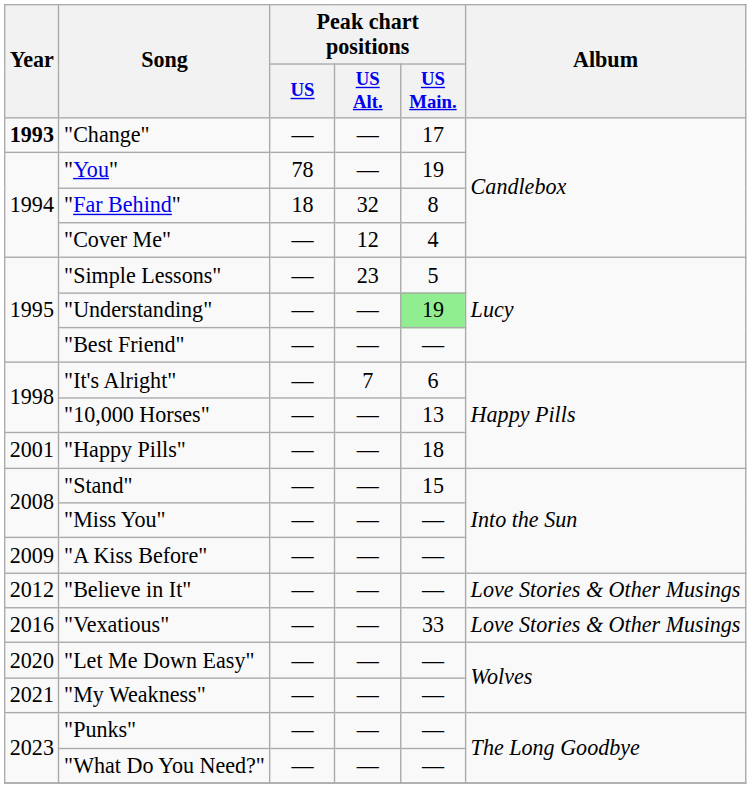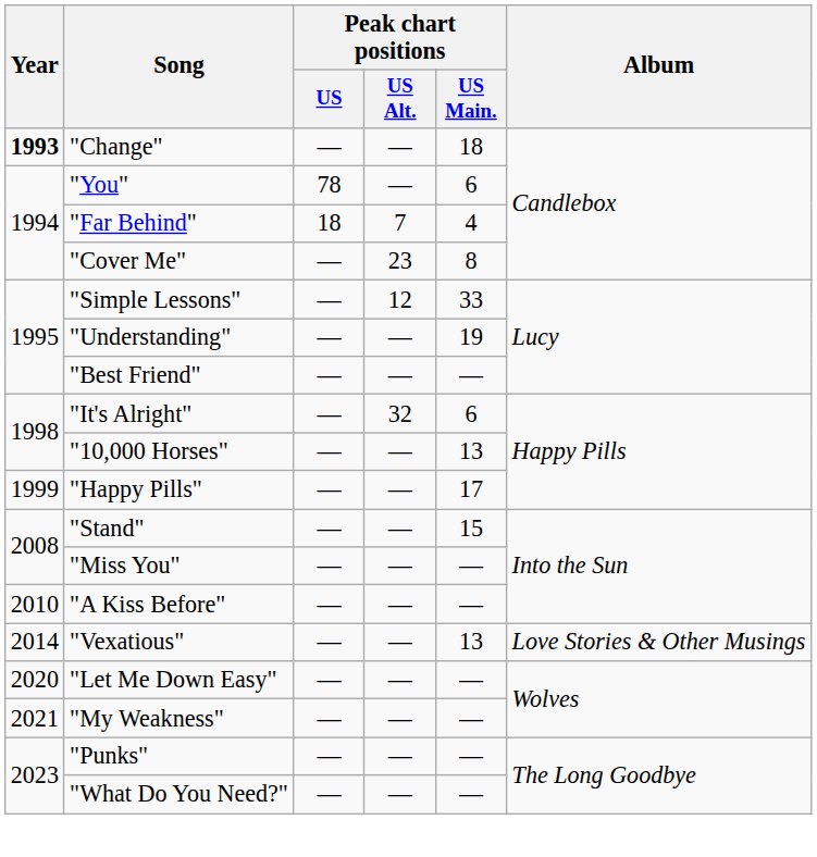 <table class="wikitable">
 <tr>
 <th rowspan="2">Year</th>
 <th rowspan="2">Song</th>
 <th colspan="3">Peak chart positions</th>
 <th rowspan="2">Album</th>
 </tr>
 <tr>
 <th style="width:3em;font-size:85%"><a href='#'>US</a><br></th>
 <th style="width:3em;font-size:85%"><a href='#'>US<br>Alt.</a><br></th>
 <th style="width:3em;font-size:85%"><a href='#'>US<br>Main.</a><br></th>
 </tr>
 <tr>
 <td><strong>1993</strong></td>
 <td>"Change"</td>
 <td style="text-align:center;">—</td>
 <td style="text-align:center;">—</td>
-<td style="text-align:center;">17</td>
+<td style="text-align:center;">18</td>
 <td rowspan="4"><em>Candlebox</em></td>
 </tr>
 <tr>
 <td rowspan="3">1994</td>
 <td>"<a href='#'>You</a>"</td>
 <td style="text-align:center;">78</td>
 <td style="text-align:center;">—</td>
-<td style="text-align:center;">19</td>
+<td style="text-align:center;">6</td>
 </tr>
 <tr>
 <td>"<a href='#'>Far Behind</a>"</td>
 <td style="text-align:center;">18</td>
-<td style="text-align:center;">32</td>
-<td style="text-align:center;">8</td>
+<td style="text-align:center;">7</td>
+<td style="text-align:center;">4</td>
 </tr>
 <tr>
 <td>"Cover Me"</td>
 <td style="text-align:center;">—</td>
-<td style="text-align:center;">12</td>
-<td style="text-align:center;">4</td>
+<td style="text-align:center;">23</td>
+<td style="text-align:center;">8</td>
 </tr>
 <tr>
 <td rowspan="3">1995</td>
 <td>"Simple Lessons"</td>
 <td style="text-align:center;">—</td>
-<td style="text-align:center;">23</td>
-<td style="text-align:center;">5</td>
+<td style="text-align:center;">12</td>
+<td style="text-align:center;">33</td>
 <td rowspan="3"><em>Lucy</em></td>
 </tr>
 <tr>
 <td>"Understanding"</td>
 <td style="text-align:center;">—</td>
 <td style="text-align:center;">—</td>
-<td style="background: lightgreen; text-align:center;">19</td>
+<td style="text-align:center;">19</td>
 </tr>
 <tr>
 <td>"Best Friend"</td>
 <td style="text-align:center;">—</td>
 <td style="text-align:center;">—</td>
 <td style="text-align:center;">—</td>
 </tr>
 <tr>
 <td rowspan="2">1998</td>
 <td>"It's Alright"</td>
 <td style="text-align:center;">—</td>
-<td style="text-align:center;">7</td>
+<td style="text-align:center;">32</td>
 <td style="text-align:center;">6</td>
 <td rowspan="3"><em>Happy Pills</em></td>
 </tr>
 <tr>
 <td>"10,000 Horses"</td>
 <td style="text-align:center;">—</td>
 <td style="text-align:center;">—</td>
 <td style="text-align:center;">13</td>
 </tr>
 <tr>
-<td>2001</td>
+<td>1999</td>
 <td>"Happy Pills"</td>
 <td style="text-align:center;">—</td>
 <td style="text-align:center;">—</td>
-<td style="text-align:center;">18</td>
+<td style="text-align:center;">17</td>
 </tr>
 <tr>
 <td rowspan="2">2008</td>
 <td>"Stand"</td>
 <td style="text-align:center;">—</td>
 <td style="text-align:center;">—</td>
 <td style="text-align:center;">15</td>
 <td rowspan="3"><em>Into the Sun</em></td>
 </tr>
 <tr>
 <td>"Miss You"</td>
 <td style="text-align:center;">—</td>
 <td style="text-align:center;">—</td>
 <td style="text-align:center;">—</td>
 </tr>
 <tr>
-<td>2009</td>
+<td>2010</td>
 <td>"A Kiss Before"</td>
 <td style="text-align:center;">—</td>
 <td style="text-align:center;">—</td>
 <td style="text-align:center;">—</td>
 </tr>
 <tr>
-<td>2012</td>
-<td>"Believe in It"</td>
-<td style="text-align:center;">—</td>
-<td style="text-align:center;">—</td>
-<td style="text-align:center;">—</td>
-<td><em>Love Stories & Other Musings</em></td>
-</tr>
-<tr>
-<td>2016</td>
+<td>2014</td>
 <td>"Vexatious"</td>
 <td style="text-align:center;">—</td>
 <td style="text-align:center;">—</td>
-<td style="text-align:center;">33</td>
+<td style="text-align:center;">13</td>
 <td><em>Love Stories & Other Musings</em></td>
 </tr>
 <tr>
 <td>2020</td>
 <td>"Let Me Down Easy"</td>
 <td style="text-align:center;">—</td>
 <td style="text-align:center;">—</td>
 <td style="text-align:center;">—</td>
 <td rowspan="2"><em>Wolves</em></td>
 </tr>
 <tr>
 <td>2021</td>
 <td>"My Weakness"</td>
 <td style="text-align:center;">—</td>
 <td style="text-align:center;">—</td>
 <td style="text-align:center;">—</td>
 </tr>
 <tr>
 <td rowspan="2">2023</td>
 <td>"Punks"</td>
 <td style="text-align:center;">—</td>
 <td style="text-align:center;">—</td>
 <td style="text-align:center;">—</td>
 <td rowspan="2"><em>The Long Goodbye</em></td>
 </tr>
 <tr>
 <td>"What Do You Need?"</td>
 <td style="text-align:center;">—</td>
 <td style="text-align:center;">—</td>
 <td style="text-align:center;">—</td>
 </tr>
 <tr>
 </tr>
 </table>
